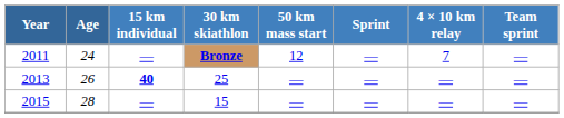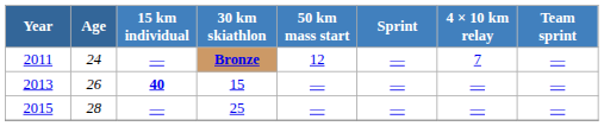 <table class="wikitable" style="font-size:95%; text-align:center; border:grey solid 1px; border-collapse:collapse; background:#ffffff;">
 <tr>
 <th style="background-color:#369; color:white; width:60px;"> Year </th>
 <th style="background-color:#369; color:white; width:40px;"> Age </th>
 <th style="background-color:#4180be; color:white; width:75px;"> 15 km <br> individual </th>
 <th style="background-color:#4180be; color:white; width:75px;"> 30 km <br> skiathlon </th>
 <th style="background-color:#4180be; color:white; width:75px;"> 50 km <br> mass start </th>
 <th style="background-color:#4180be; color:white; width:75px;"> Sprint </th>
 <th style="background-color:#4180be; color:white; width:75px;"> 4 × 10 km <br> relay </th>
 <th style="background-color:#4180be; color:white; width:75px;"> Team <br> sprint </th>
 </tr>
 <tr>
 <td><a href='#'>2011</a></td>
 <td><em>24</em></td>
 <td><a href='#'>—</a></td>
 <td bgcolor=cc9966><a href='#'><strong>Bronze</strong></a></td>
 <td><a href='#'>12</a></td>
 <td><a href='#'>—</a></td>
 <td><a href='#'>7</a></td>
 <td><a href='#'>—</a></td>
 </tr>
 <tr>
 <td><a href='#'>2013</a></td>
 <td><em>26</em></td>
 <td><strong><a href='#'>40</a></strong></td>
-<td><a href='#'>25</a></td>
+<td><a href='#'>15</a></td>
 <td><a href='#'>—</a></td>
 <td><a href='#'>—</a></td>
 <td><a href='#'>—</a></td>
 <td><a href='#'>—</a></td>
 </tr>
 <tr>
 <td><a href='#'>2015</a></td>
 <td><em>28</em></td>
 <td><a href='#'>—</a></td>
-<td><a href='#'>15</a></td>
+<td><a href='#'>25</a></td>
 <td><a href='#'>—</a></td>
 <td><a href='#'>—</a></td>
 <td><a href='#'>—</a></td>
 <td><a href='#'>—</a></td>
 </tr>
 <tr>
 </tr>
 </table>
